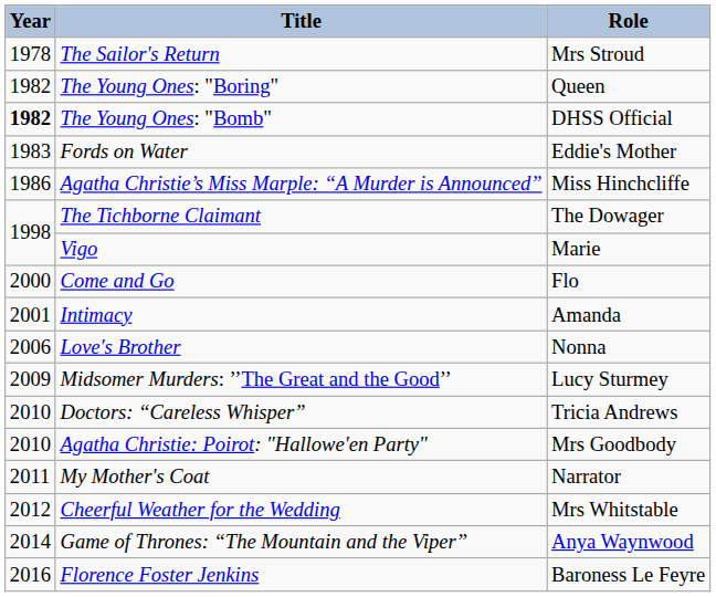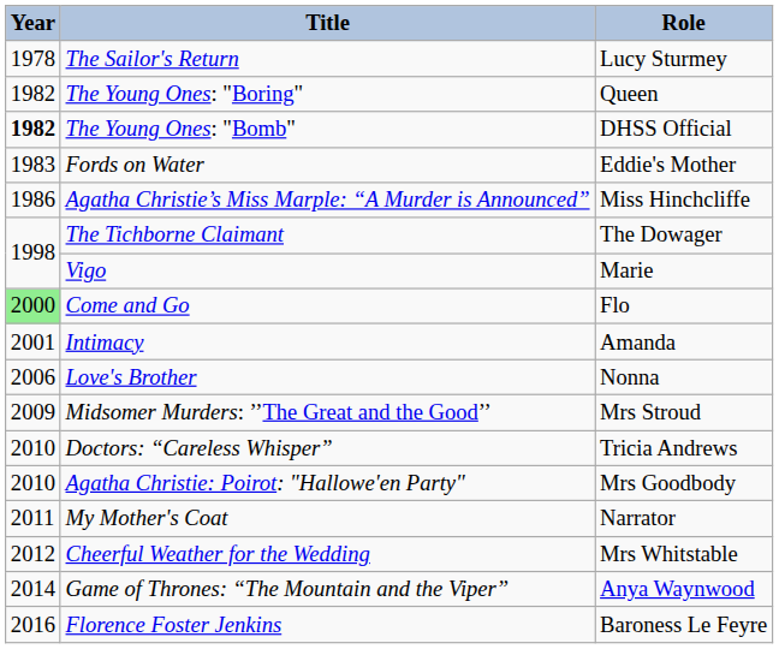 <table class="wikitable">
 <tr>
 <th style="background:#B0C4DE;">Year</th>
 <th style="background:#B0C4DE;">Title</th>
 <th style="background:#B0C4DE;">Role</th>
 </tr>
 <tr>
 <td>1978</td>
 <td><em><a href='#'>The Sailor's Return</a></em></td>
-<td>Mrs Stroud</td>
+<td>Lucy Sturmey</td>
 </tr>
 <tr>
 <td>1982</td>
 <td><em><a href='#'>The Young Ones</a></em>: "<a href='#'>Boring</a>"</td>
 <td>Queen</td>
 </tr>
 <tr>
 <td><strong>1982</strong></td>
 <td><em><a href='#'>The Young Ones</a></em>: "<a href='#'>Bomb</a>"</td>
 <td>DHSS Official</td>
 </tr>
 <tr>
 <td>1983</td>
 <td><em>Fords on Water</em></td>
 <td>Eddie's Mother</td>
 </tr>
 <tr>
 <td>1986</td>
 <td><em><a href='#'>Agatha Christie’s Miss Marple: “A Murder is Announced”</a></em></td>
 <td>Miss Hinchcliffe</td>
 </tr>
 <tr>
 <td rowspan=2>1998</td>
 <td><em><a href='#'>The Tichborne Claimant</a></em></td>
 <td>The Dowager</td>
 </tr>
 <tr>
 <td><em><a href='#'>Vigo</a></em></td>
 <td>Marie</td>
 </tr>
 <tr>
-<td>2000</td>
+<td style="background: lightgreen;">2000</td>
 <td><em><a href='#'>Come and Go</a></em></td>
 <td>Flo</td>
 </tr>
 <tr>
 <td>2001</td>
 <td><em><a href='#'>Intimacy</a></em></td>
 <td>Amanda</td>
 </tr>
 <tr>
 <td>2006</td>
 <td><em><a href='#'>Love's Brother</a></em></td>
 <td>Nonna</td>
 </tr>
 <tr>
 <td>2009</td>
 <td><em>Midsomer Murders</em>: ’’<a href='#'>The Great and the Good</a>’’</td>
-<td>Lucy Sturmey</td>
+<td>Mrs Stroud</td>
 </tr>
 <tr>
 <td>2010</td>
 <td><em>Doctors: “Careless Whisper”</em></td>
 <td>Tricia Andrews</td>
 </tr>
 <tr>
 <td>2010</td>
 <td><em><a href='#'>Agatha Christie: Poirot</a>: "Hallowe'en Party"</em></td>
 <td>Mrs Goodbody</td>
 </tr>
 <tr>
 <td>2011</td>
 <td><em>My Mother's Coat</em></td>
 <td>Narrator</td>
 </tr>
 <tr>
 <td>2012</td>
 <td><em><a href='#'>Cheerful Weather for the Wedding</a></em></td>
 <td>Mrs Whitstable</td>
 </tr>
 <tr>
 <td>2014</td>
 <td><em>Game of Thrones: “The Mountain and the Viper”</em></td>
 <td><a href='#'>Anya Waynwood</a></td>
 </tr>
 <tr>
 <td>2016</td>
 <td><em><a href='#'>Florence Foster Jenkins</a></em></td>
 <td>Baroness Le Feyre</td>
 </tr>
 </table>
